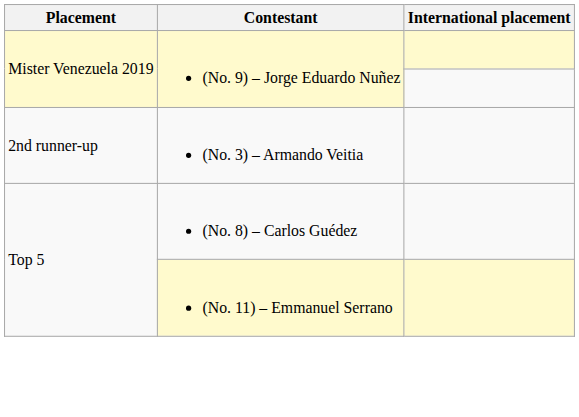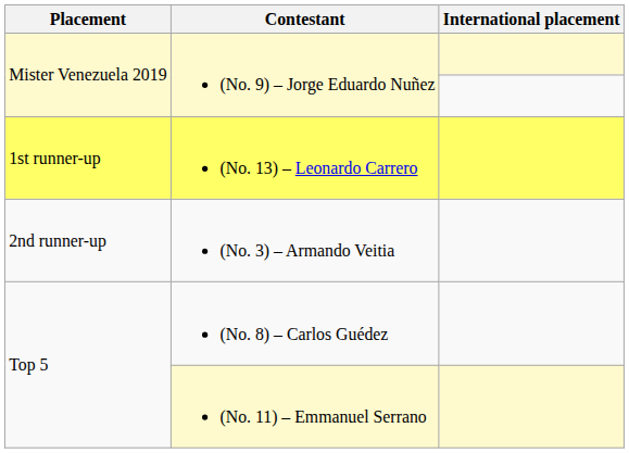 <table class="wikitable sortable" style="font-size: 95%;">
 <tr>
 <th>Placement</th>
 <th>Contestant</th>
 <th>International placement</th>
 </tr>
 <tr style="background:#FFFACD;">
 <td rowspan="2">Mister Venezuela 2019</td>
 <td rowspan="2"><br><ul><li> (No. 9) – Jorge Eduardo Nuñez</li></ul></td>
 <td></td>
 </tr>
 <tr>
+<td></td>
+</tr>
+<tr style="background:#FFFF66;">
+<td>1st runner-up</td>
+<td><br><ul><li> (No. 13) – <a href='#'>Leonardo Carrero</a></li></ul></td>
 <td></td>
 </tr>
 <tr>
 <td>2nd runner-up</td>
 <td><br><ul><li> (No. 3) – Armando Veitia</li></ul></td>
 </tr>
 <tr>
 <td rowspan="2">Top 5</td>
 <td><br><ul><li> (No. 8) – Carlos Guédez</li></ul></td>
 <td></td>
 </tr>
 <tr style="background:#FFFACD;">
 <td><br><ul><li> (No. 11) – Emmanuel Serrano</li></ul></td>
 <td></td>
 </tr>
 </table>
